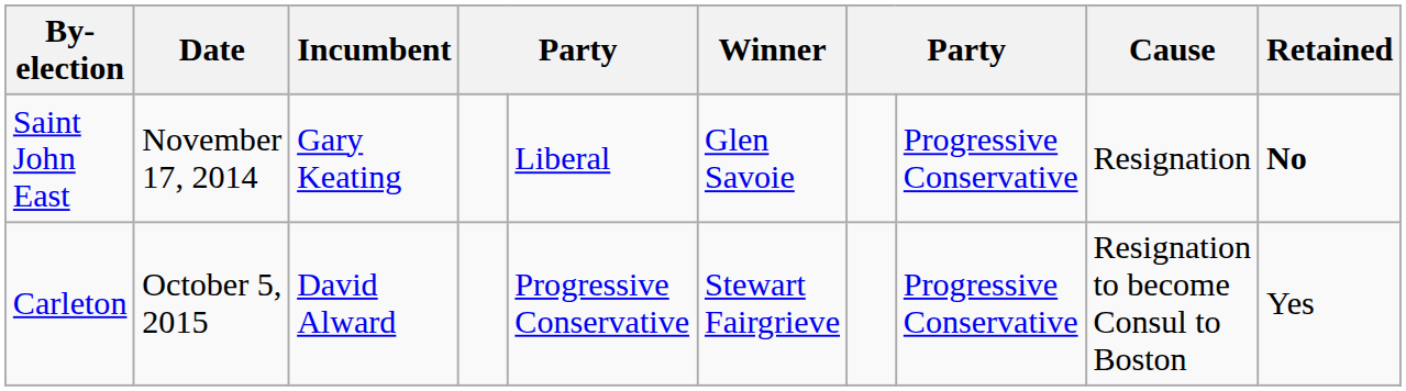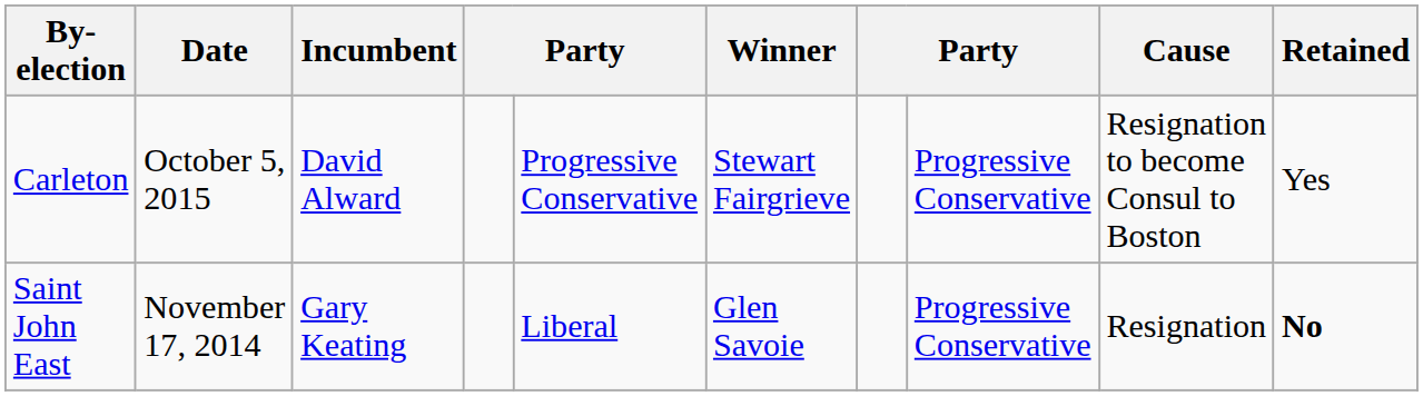 <table class=wikitable style="width:100%">
 <tr>
 <th>By-election</th>
 <th>Date</th>
 <th>Incumbent</th>
 <th colspan=2>Party</th>
 <th>Winner</th>
 <th colspan=2>Party</th>
 <th>Cause</th>
 <th>Retained</th>
+</tr>
+<tr>
+<td><a href='#'>Carleton</a></td>
+<td>October 5, 2015</td>
+<td><a href='#'>David Alward</a></td>
+<td>    </td>
+<td><a href='#'>Progressive Conservative</a></td>
+<td><a href='#'>Stewart Fairgrieve</a></td>
+<td>    </td>
+<td><a href='#'>Progressive Conservative</a></td>
+<td>Resignation to become Consul to Boston</td>
+<td>Yes</td>
 </tr>
 <tr>
 <td><a href='#'>Saint John East</a></td>
 <td>November 17, 2014</td>
 <td><a href='#'>Gary Keating</a></td>
 <td>    </td>
 <td><a href='#'>Liberal</a></td>
 <td><a href='#'>Glen Savoie</a></td>
 <td>    </td>
 <td><a href='#'>Progressive Conservative</a></td>
 <td>Resignation</td>
 <td><strong>No</strong></td>
 </tr>
-<tr>
-<td><a href='#'>Carleton</a></td>
-<td>October 5, 2015</td>
-<td><a href='#'>David Alward</a></td>
-<td>    </td>
-<td><a href='#'>Progressive Conservative</a></td>
-<td><a href='#'>Stewart Fairgrieve</a></td>
-<td>    </td>
-<td><a href='#'>Progressive Conservative</a></td>
-<td>Resignation to become Consul to Boston</td>
-<td>Yes</td>
-</tr>
 </table>
